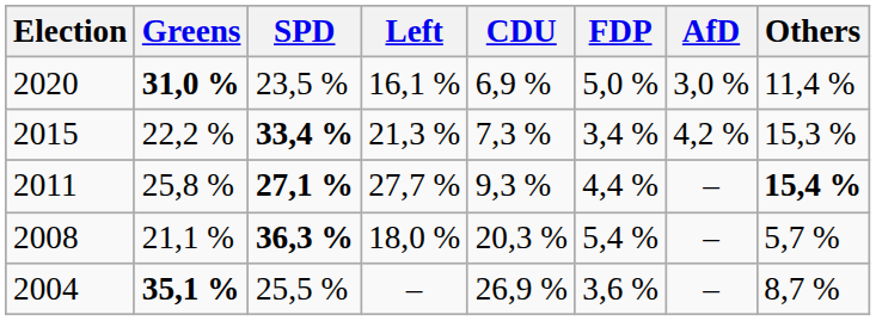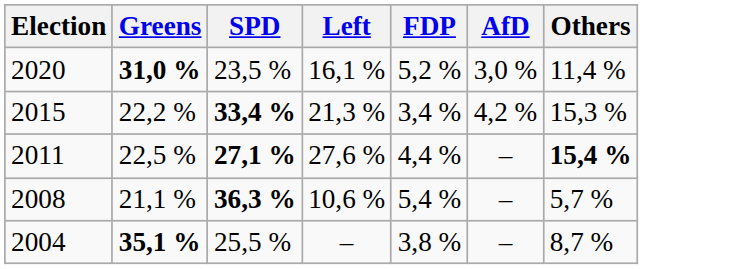 <table class="wikitable zebra">
 <tr class="hintergrundfarbe5">
 <th>Election</th>
 <th><a href='#'>Greens</a></th>
 <th><a href='#'>SPD</a></th>
 <th><a href='#'>Left</a></th>
-<th><a href='#'>CDU</a></th>
 <th><a href='#'>FDP</a></th>
 <th><a href='#'>AfD</a></th>
 <th>Others</th>
 </tr>
 <tr>
 <td>2020</td>
 <td><strong>31,0 %</strong></td>
 <td>23,5 %</td>
 <td>16,1 %</td>
-<td>6,9 %</td>
-<td>5,0 %</td>
+<td>5,2 %</td>
 <td>3,0 %</td>
 <td>11,4 %</td>
 </tr>
 <tr>
 <td>2015</td>
 <td>22,2 %</td>
 <td><strong>33,4 %</strong></td>
 <td>21,3 %</td>
-<td>7,3 %</td>
 <td>3,4 %</td>
 <td>4,2 %</td>
 <td>15,3 %</td>
 </tr>
 <tr>
 <td>2011</td>
-<td>25,8 %</td>
+<td>22,5 %</td>
 <td><strong>27,1 %</strong></td>
-<td>27,7 %</td>
-<td>9,3 %</td>
+<td>27,6 %</td>
 <td>4,4 %</td>
 <td style="text-align:center">–</td>
 <td><strong>15,4 %</strong></td>
 </tr>
 <tr>
 <td>2008</td>
 <td>21,1 %</td>
 <td><strong>36,3 %</strong></td>
-<td>18,0 %</td>
-<td>20,3 %</td>
+<td>10,6 %</td>
 <td>5,4 %</td>
 <td style="text-align:center">–</td>
 <td>5,7 %</td>
 </tr>
 <tr>
 <td>2004</td>
 <td><strong>35,1 %</strong></td>
 <td>25,5 %</td>
 <td style="text-align:center">–</td>
-<td>26,9 %</td>
-<td>3,6 %</td>
+<td>3,8 %</td>
 <td style="text-align:center">–</td>
 <td>8,7 %</td>
 </tr>
 </table>
